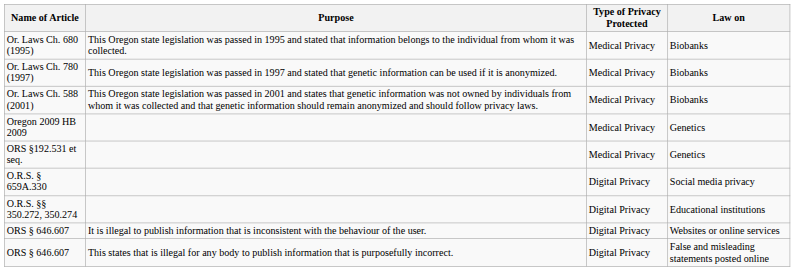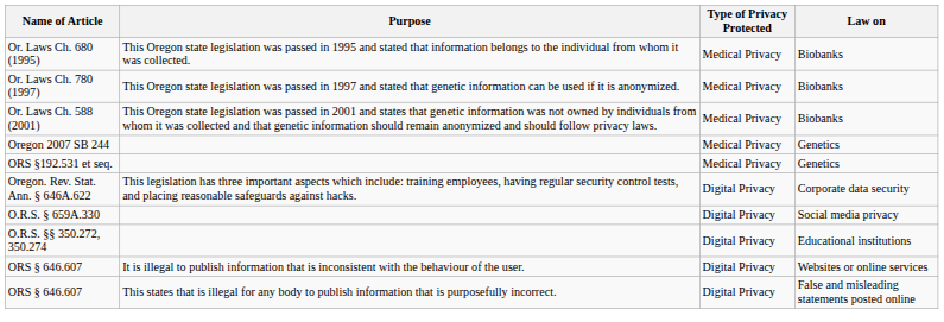 <table class="wikitable">
 <tr>
 <th>Name of Article</th>
 <th>Purpose</th>
 <th>Type of Privacy Protected</th>
 <th>Law on</th>
 </tr>
 <tr>
 <td>Or. Laws Ch. 680 (1995)</td>
 <td>This Oregon state legislation was passed in 1995 and stated that information belongs to the individual from whom it was collected.</td>
 <td>Medical Privacy</td>
 <td>Biobanks</td>
 </tr>
 <tr>
 <td>Or. Laws Ch. 780 (1997)</td>
 <td>This Oregon state legislation was passed in 1997 and stated that genetic information can be used if it is anonymized.</td>
 <td>Medical Privacy</td>
 <td>Biobanks</td>
 </tr>
 <tr>
 <td>Or. Laws Ch. 588 (2001)</td>
 <td>This Oregon state legislation was passed in 2001 and states that genetic information was not owned by individuals from whom it was collected and that genetic information should remain anonymized and should follow privacy laws.</td>
 <td>Medical Privacy</td>
 <td>Biobanks</td>
 </tr>
 <tr>
-<td>Oregon 2009 HB 2009</td>
+<td>Oregon 2007 SB 244</td>
 <td></td>
 <td>Medical Privacy</td>
 <td>Genetics</td>
 </tr>
 <tr>
 <td>ORS §192.531 et seq.</td>
 <td></td>
 <td>Medical Privacy</td>
 <td>Genetics</td>
+</tr>
+<tr>
+<td>Oregon. Rev. Stat. Ann. § 646A.622</td>
+<td>This legislation has three important aspects which include: training employees, having regular security control tests, and placing reasonable safeguards against hacks.</td>
+<td>Digital Privacy</td>
+<td>Corporate data security</td>
 </tr>
 <tr>
 <td>O.R.S. § 659A.330</td>
 <td></td>
 <td>Digital Privacy</td>
 <td>Social media privacy</td>
 </tr>
 <tr>
 <td>O.R.S. §§ 350.272, 350.274</td>
 <td></td>
 <td>Digital Privacy</td>
 <td>Educational institutions</td>
 </tr>
 <tr>
 <td>ORS § 646.607</td>
 <td>It is illegal to publish information that is inconsistent with the behaviour of the user.</td>
 <td>Digital Privacy</td>
 <td>Websites or online services</td>
 </tr>
 <tr>
 <td>ORS § 646.607</td>
 <td>This states that is illegal for any body to publish information that is purposefully incorrect.</td>
 <td>Digital Privacy</td>
 <td>False and misleading statements posted online</td>
 </tr>
 </table>
